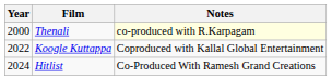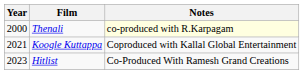 <table class="wikitable">
 <tr>
 <th>Year</th>
 <th>Film</th>
 <th>Notes</th>
 </tr>
 <tr>
 <td>2000</td>
 <td><em><a href='#'>Thenali</a></em></td>
 <td style="background: lightyellow;">co-produced with R.Karpagam</td>
 </tr>
 <tr>
-<td>2022</td>
+<td>2021</td>
 <td><em><a href='#'>Koogle Kuttappa</a></em></td>
 <td>Coproduced with Kallal Global Entertainment</td>
 </tr>
 <tr>
-<td>2024</td>
+<td>2023</td>
 <td><em><a href='#'>Hitlist</a></em></td>
 <td>Co-Produced With Ramesh Grand Creations</td>
 </tr>
 </table>
